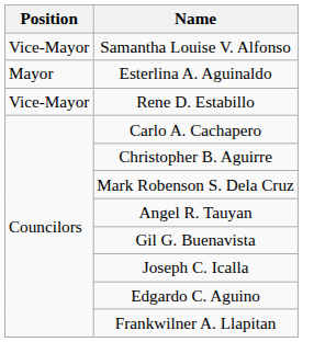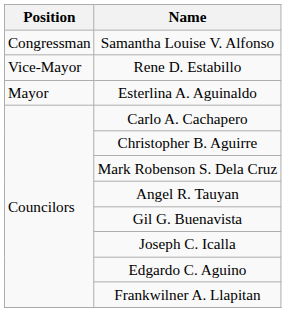 <table class="wikitable" style="line-height:1.20em; font-size:100%;">
 <tr>
 <th>Position</th>
 <th>Name</th>
 </tr>
 <tr>
+<td>Congressman</td>
+<td style="text-align:center;">Samantha Louise V. Alfonso</td>
+</tr>
+<tr>
 <td>Vice-Mayor</td>
-<td style="text-align:center;">Samantha Louise V. Alfonso</td>
+<td style="text-align:center;">Rene D. Estabillo</td>
 </tr>
 <tr>
 <td>Mayor</td>
 <td style="text-align:center;">Esterlina A. Aguinaldo</td>
-</tr>
-<tr>
-<td>Vice-Mayor</td>
-<td style="text-align:center;">Rene D. Estabillo</td>
 </tr>
 <tr>
 <td rowspan=8>Councilors</td>
 <td style="text-align:center;">Carlo A. Cachapero</td>
 </tr>
 <tr>
 <td style="text-align:center;">Christopher B. Aguirre</td>
 </tr>
 <tr>
 <td style="text-align:center;">Mark Robenson S. Dela Cruz</td>
 </tr>
 <tr>
 <td style="text-align:center;">Angel R. Tauyan</td>
 </tr>
 <tr>
 <td style="text-align:center;">Gil G. Buenavista</td>
 </tr>
 <tr>
 <td style="text-align:center;">Joseph C. Icalla</td>
 </tr>
 <tr>
 <td style="text-align:center;">Edgardo C. Aguino</td>
 </tr>
 <tr>
 <td style="text-align:center;">Frankwilner A. Llapitan</td>
 </tr>
 <tr>
 </tr>
 </table>
